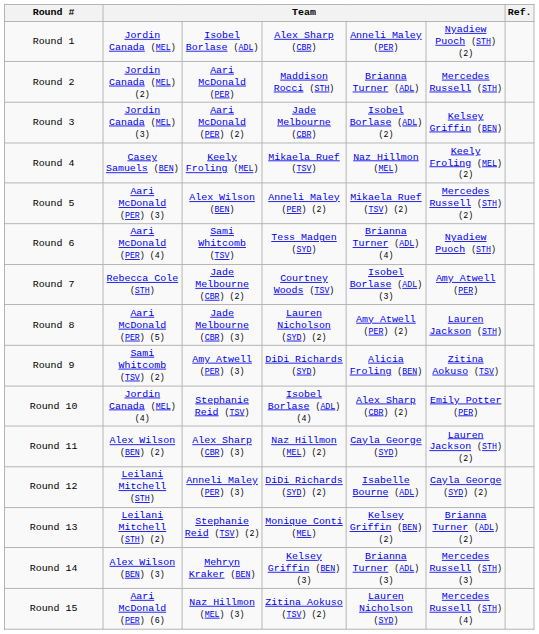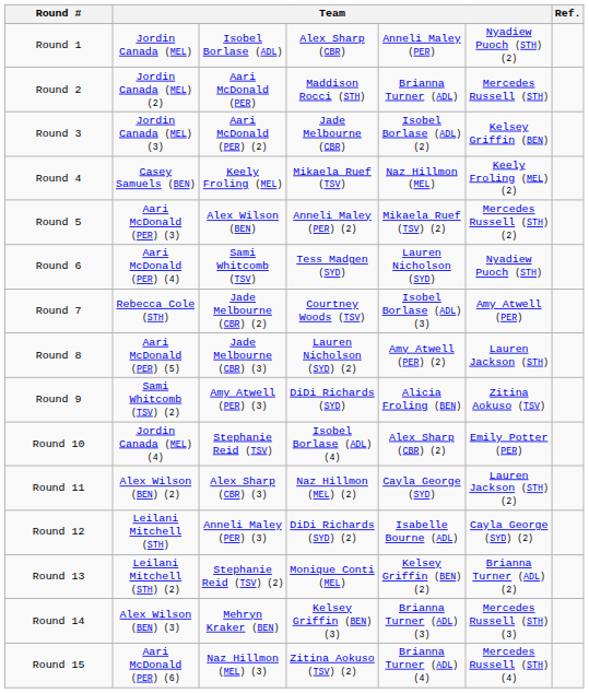 <table class="wikitable" style="width: 100%; text-align:center; font-size:90%">
 <tr>
 <th rowspan=1 width=110>Round #</th>
 <th colspan=5 width=50>Team</th>
 <th colspan=1 width=5>Ref.</th>
 </tr>
 <tr>
 <td>Round 1</td>
 <td><a href='#'>Jordin Canada</a> <small>(<a href='#'>MEL</a>)</small></td>
 <td><a href='#'>Isobel Borlase</a> <small>(<a href='#'>ADL</a>) </small></td>
 <td><a href='#'>Alex Sharp</a> <small>(<a href='#'>CBR</a>) </small></td>
 <td><a href='#'>Anneli Maley</a> <small>(<a href='#'>PER</a>)</small></td>
 <td><a href='#'>Nyadiew Puoch</a> <small>(<a href='#'>STH</a>) (2)</small></td>
 <td></td>
 </tr>
 <tr>
 <td>Round 2</td>
 <td><a href='#'>Jordin Canada</a> <small>(<a href='#'>MEL</a>) (2)</small></td>
 <td><a href='#'>Aari McDonald</a> <small>(<a href='#'>PER</a>)</small></td>
 <td><a href='#'>Maddison Rocci</a> <small>(<a href='#'>STH</a>) </small></td>
 <td><a href='#'>Brianna Turner</a> <small>(<a href='#'>ADL</a>) </small></td>
 <td><a href='#'>Mercedes Russell</a> <small>(<a href='#'>STH</a>) </small></td>
 <td></td>
 </tr>
 <tr>
 <td>Round 3</td>
 <td><a href='#'>Jordin Canada</a> <small>(<a href='#'>MEL</a>) (3)</small></td>
 <td><a href='#'>Aari McDonald</a> <small>(<a href='#'>PER</a>) (2)</small></td>
 <td><a href='#'>Jade Melbourne</a> <small>(<a href='#'>CBR</a>) </small></td>
 <td><a href='#'>Isobel Borlase</a> <small>(<a href='#'>ADL</a>) (2)</small></td>
 <td><a href='#'>Kelsey Griffin</a> <small>(<a href='#'>BEN</a>) </small></td>
 <td></td>
 </tr>
 <tr>
 <td>Round 4</td>
 <td><a href='#'>Casey Samuels</a> <small>(<a href='#'>BEN</a>) </small></td>
 <td><a href='#'>Keely Froling</a> <small>(<a href='#'>MEL</a>) </small></td>
 <td><a href='#'>Mikaela Ruef</a> <small>(<a href='#'>TSV</a>)</small></td>
 <td><a href='#'>Naz Hillmon</a> <small>(<a href='#'>MEL</a>) </small></td>
 <td><a href='#'>Keely Froling</a> <small>(<a href='#'>MEL</a>) (2)</small></td>
 <td></td>
 </tr>
 <tr>
 <td>Round 5</td>
 <td><a href='#'>Aari McDonald</a> <small>(<a href='#'>PER</a>) (3)</small></td>
 <td><a href='#'>Alex Wilson</a> <small>(<a href='#'>BEN</a>) </small></td>
 <td><a href='#'>Anneli Maley</a> <small>(<a href='#'>PER</a>) (2)</small></td>
 <td><a href='#'>Mikaela Ruef</a> <small>(<a href='#'>TSV</a>) (2)</small></td>
 <td><a href='#'>Mercedes Russell</a> <small>(<a href='#'>STH</a>) (2)</small></td>
 <td></td>
 </tr>
 <tr>
 <td>Round 6</td>
 <td><a href='#'>Aari McDonald</a> <small>(<a href='#'>PER</a>) (4)</small></td>
 <td><a href='#'>Sami Whitcomb</a> <small>(<a href='#'>TSV</a>)</small></td>
 <td><a href='#'>Tess Madgen</a> <small>(<a href='#'>SYD</a>)</small></td>
-<td><a href='#'>Brianna Turner</a> <small>(<a href='#'>ADL</a>) (4)</small></td>
+<td><a href='#'>Lauren Nicholson</a> <small>(<a href='#'>SYD</a>)</small></td>
 <td><a href='#'>Nyadiew Puoch</a> <small>(<a href='#'>STH</a>) </small></td>
 <td></td>
 </tr>
 <tr>
 <td>Round 7</td>
 <td><a href='#'>Rebecca Cole</a> <small>(<a href='#'>STH</a>) </small></td>
 <td><a href='#'>Jade Melbourne</a> <small>(<a href='#'>CBR</a>) (2)</small></td>
 <td><a href='#'>Courtney Woods</a> <small>(<a href='#'>TSV</a>)</small></td>
 <td><a href='#'>Isobel Borlase</a> <small>(<a href='#'>ADL</a>) (3)</small></td>
 <td><a href='#'>Amy Atwell</a> <small>(<a href='#'>PER</a>) </small></td>
 <td></td>
 </tr>
 <tr>
 <td>Round 8</td>
 <td><a href='#'>Aari McDonald</a> <small>(<a href='#'>PER</a>) (5)</small></td>
 <td><a href='#'>Jade Melbourne</a> <small>(<a href='#'>CBR</a>) (3)</small></td>
 <td><a href='#'>Lauren Nicholson</a> <small>(<a href='#'>SYD</a>) (2)</small></td>
 <td><a href='#'>Amy Atwell</a> <small>(<a href='#'>PER</a>) (2)</small></td>
 <td><a href='#'>Lauren Jackson</a> <small>(<a href='#'>STH</a>) </small></td>
 <td></td>
 </tr>
 <tr>
 <td>Round 9</td>
 <td><a href='#'>Sami Whitcomb</a> <small>(<a href='#'>TSV</a>) (2)</small></td>
 <td><a href='#'>Amy Atwell</a> <small>(<a href='#'>PER</a>) (3)</small></td>
 <td><a href='#'>DiDi Richards</a> <small>(<a href='#'>SYD</a>)</small></td>
 <td><a href='#'>Alicia Froling</a> <small>(<a href='#'>BEN</a>) </small></td>
 <td><a href='#'>Zitina Aokuso</a> <small>(<a href='#'>TSV</a>)</small></td>
 <td></td>
 </tr>
 <tr>
 <td>Round 10</td>
 <td><a href='#'>Jordin Canada</a> <small>(<a href='#'>MEL</a>) (4)</small></td>
 <td><a href='#'>Stephanie Reid</a> <small>(<a href='#'>TSV</a>)</small></td>
 <td><a href='#'>Isobel Borlase</a> <small>(<a href='#'>ADL</a>) (4)</small></td>
 <td><a href='#'>Alex Sharp</a> <small>(<a href='#'>CBR</a>) (2)</small></td>
 <td><a href='#'>Emily Potter</a> <small>(<a href='#'>PER</a>)</small></td>
 <td></td>
 </tr>
 <tr>
 <td>Round 11</td>
 <td><a href='#'>Alex Wilson</a> <small>(<a href='#'>BEN</a>) (2)</small></td>
 <td><a href='#'>Alex Sharp</a> <small>(<a href='#'>CBR</a>) (3)</small></td>
 <td><a href='#'>Naz Hillmon</a> <small>(<a href='#'>MEL</a>) (2)</small></td>
 <td><a href='#'>Cayla George</a> <small>(<a href='#'>SYD</a>)</small></td>
 <td><a href='#'>Lauren Jackson</a> <small>(<a href='#'>STH</a>) (2)</small></td>
 <td></td>
 </tr>
 <tr>
 <td>Round 12</td>
 <td><a href='#'>Leilani Mitchell</a> <small>(<a href='#'>STH</a>)</small></td>
 <td><a href='#'>Anneli Maley</a> <small>(<a href='#'>PER</a>) (3)</small></td>
 <td><a href='#'>DiDi Richards</a> <small>(<a href='#'>SYD</a>) (2)</small></td>
 <td><a href='#'>Isabelle Bourne</a> <small>(<a href='#'>ADL</a>)</small></td>
 <td><a href='#'>Cayla George</a> <small>(<a href='#'>SYD</a>) (2)</small></td>
 <td></td>
 </tr>
 <tr>
 <td>Round 13</td>
 <td><a href='#'>Leilani Mitchell</a> <small>(<a href='#'>STH</a>) (2)</small></td>
 <td><a href='#'>Stephanie Reid</a> <small>(<a href='#'>TSV</a>) (2)</small></td>
 <td><a href='#'>Monique Conti</a> <small>(<a href='#'>MEL</a>)</small></td>
 <td><a href='#'>Kelsey Griffin</a> <small>(<a href='#'>BEN</a>) (2)</small></td>
 <td><a href='#'>Brianna Turner</a> <small>(<a href='#'>ADL</a>) (2)</small></td>
 <td></td>
 </tr>
 <tr>
 <td>Round 14</td>
 <td><a href='#'>Alex Wilson</a> <small>(<a href='#'>BEN</a>) (3)</small></td>
 <td><a href='#'>Mehryn Kraker</a> <small>(<a href='#'>BEN</a>)</small></td>
 <td><a href='#'>Kelsey Griffin</a> <small>(<a href='#'>BEN</a>) (3)</small></td>
 <td><a href='#'>Brianna Turner</a> <small>(<a href='#'>ADL</a>) (3)</small></td>
 <td><a href='#'>Mercedes Russell</a> <small>(<a href='#'>STH</a>) (3)</small></td>
 <td></td>
 </tr>
 <tr>
 <td>Round 15</td>
 <td><a href='#'>Aari McDonald</a> <small>(<a href='#'>PER</a>) (6)</small></td>
 <td><a href='#'>Naz Hillmon</a> <small>(<a href='#'>MEL</a>) (3)</small></td>
 <td><a href='#'>Zitina Aokuso</a> <small>(<a href='#'>TSV</a>) (2)</small></td>
-<td><a href='#'>Lauren Nicholson</a> <small>(<a href='#'>SYD</a>)</small></td>
+<td><a href='#'>Brianna Turner</a> <small>(<a href='#'>ADL</a>) (4)</small></td>
 <td><a href='#'>Mercedes Russell</a> <small>(<a href='#'>STH</a>) (4)</small></td>
 </tr>
 </table>
